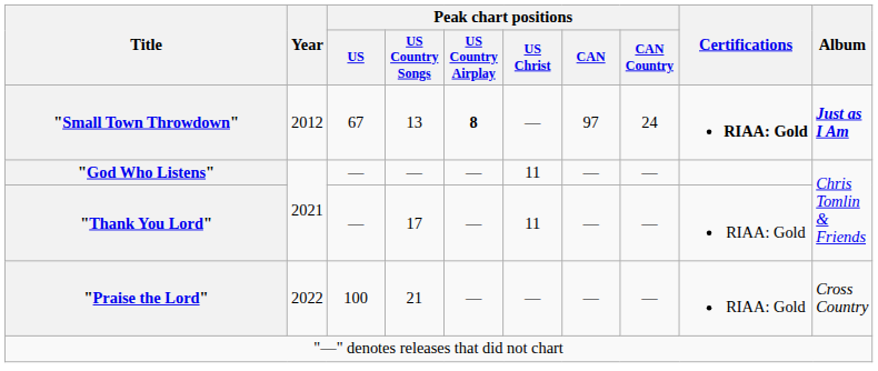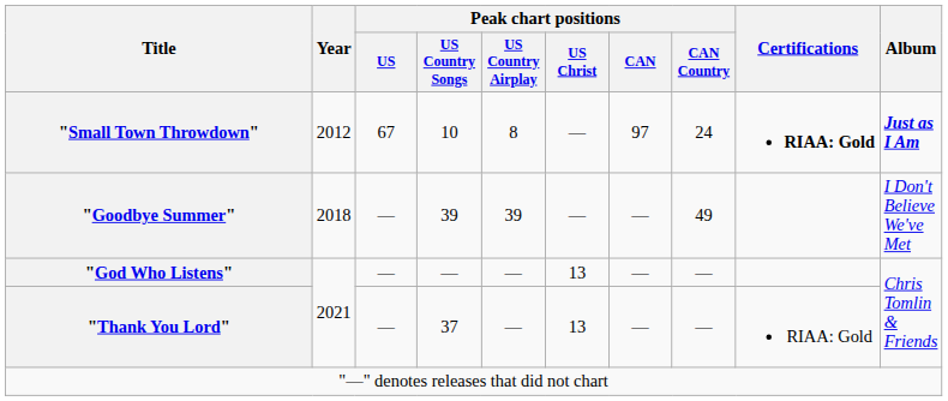 <table class="wikitable plainrowheaders" style="text-align:center;">
 <tr>
 <th rowspan="2" scope="col" style="width:18em;">Title</th>
 <th rowspan="2" scope="col">Year</th>
 <th scope="col" colspan="6">Peak chart positions</th>
 <th scope="col" rowspan="2" style="width:8em;"><a href='#'>Certifications</a></th>
 <th scope="col" rowspan="2">Album</th>
 </tr>
 <tr style="font-size:smaller;">
 <th scope="col" style="width:4em;"><a href='#'>US</a><br></th>
 <th scope="col" style="width:4em;"><a href='#'>US Country Songs</a><br></th>
 <th scope="col" style="width:4em;"><a href='#'>US Country Airplay</a><br></th>
 <th scope="col" style="width:4em;"><a href='#'>US Christ</a><br></th>
 <th scope="col" style="width:4em;"><a href='#'>CAN</a><br></th>
 <th scope="col" style="width:4em;"><a href='#'>CAN Country</a><br></th>
 </tr>
 <tr>
 <th scope="row">"<a href='#'>Small Town Throwdown</a>"<br></th>
 <td>2012</td>
 <td>67</td>
-<td>13</td>
-<td><strong>8</strong></td>
+<td>10</td>
+<td>8</td>
 <td>—</td>
 <td>97</td>
 <td>24</td>
 <td><strong><br><ul><li>RIAA: Gold</li></ul></strong></td>
 <td style="text-align:left;"><strong><em><a href='#'>Just as I Am</a></em></strong></td>
 </tr>
 <tr>
+<th scope="row">"<a href='#'>Goodbye Summer</a>"<br> </th>
+<td>2018</td>
+<td>—</td>
+<td>39</td>
+<td>39</td>
+<td>—</td>
+<td>—</td>
+<td>49</td>
+<td></td>
+<td style="text-align:left;"><em><a href='#'>I Don't Believe We've Met</a></em></td>
+</tr>
+<tr>
 <th scope="row">"<a href='#'>God Who Listens</a>"<br> </th>
 <td rowspan="2">2021</td>
 <td>—</td>
 <td>—</td>
 <td>—</td>
-<td>11</td>
+<td>13</td>
 <td>—</td>
 <td>—</td>
 <td></td>
 <td style="text-align:left;" rowspan="2"><em><a href='#'>Chris Tomlin & Friends</a></em></td>
 </tr>
 <tr>
 <th scope="row">"<a href='#'>Thank You Lord</a>"<br> </th>
 <td>—</td>
-<td>17</td>
+<td>37</td>
 <td>—</td>
-<td>11</td>
+<td>13</td>
 <td>—</td>
 <td>—</td>
 <td><br><ul><li>RIAA: Gold</li></ul></td>
 </tr>
 <tr>
-<th scope="row">"<a href='#'>Praise the Lord</a>"<br> </th>
-<td>2022</td>
-<td>100</td>
-<td>21</td>
-<td>—</td>
-<td>—</td>
-<td>—</td>
-<td>—</td>
-<td><br><ul><li>RIAA: Gold</li></ul></td>
-<td style="text-align:left;"><em>Cross Country</em></td>
-</tr>
-<tr>
 <td colspan="10">"—" denotes releases that did not chart</td>
 </tr>
 </table>
